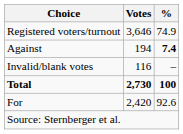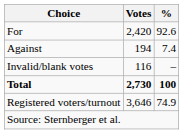 <table class=wikitable style=text-align:right>
 <tr>
 <th>Choice</th>
 <th>Votes</th>
 <th>%</th>
 </tr>
 <tr>
-<td align=left>Registered voters/turnout</td>
-<td>3,646</td>
-<td>74.9</td>
+<td align=left>For</td>
+<td>2,420</td>
+<td>92.6</td>
 </tr>
 <tr>
 <td align=left>Against</td>
 <td>194</td>
-<td><strong>7.4</strong></td>
+<td>7.4</td>
 </tr>
 <tr>
 <td align=left>Invalid/blank votes</td>
 <td>116</td>
 <td>–</td>
 </tr>
 <tr>
 <td align=left><strong>Total</strong></td>
 <td><strong>2,730</strong></td>
 <td><strong>100</strong></td>
 </tr>
 <tr>
-<td align=left>For</td>
-<td>2,420</td>
-<td>92.6</td>
+<td align=left>Registered voters/turnout</td>
+<td>3,646</td>
+<td>74.9</td>
 </tr>
 <tr>
 <td align=left colspan=3>Source: Sternberger et al.</td>
 </tr>
 </table>
